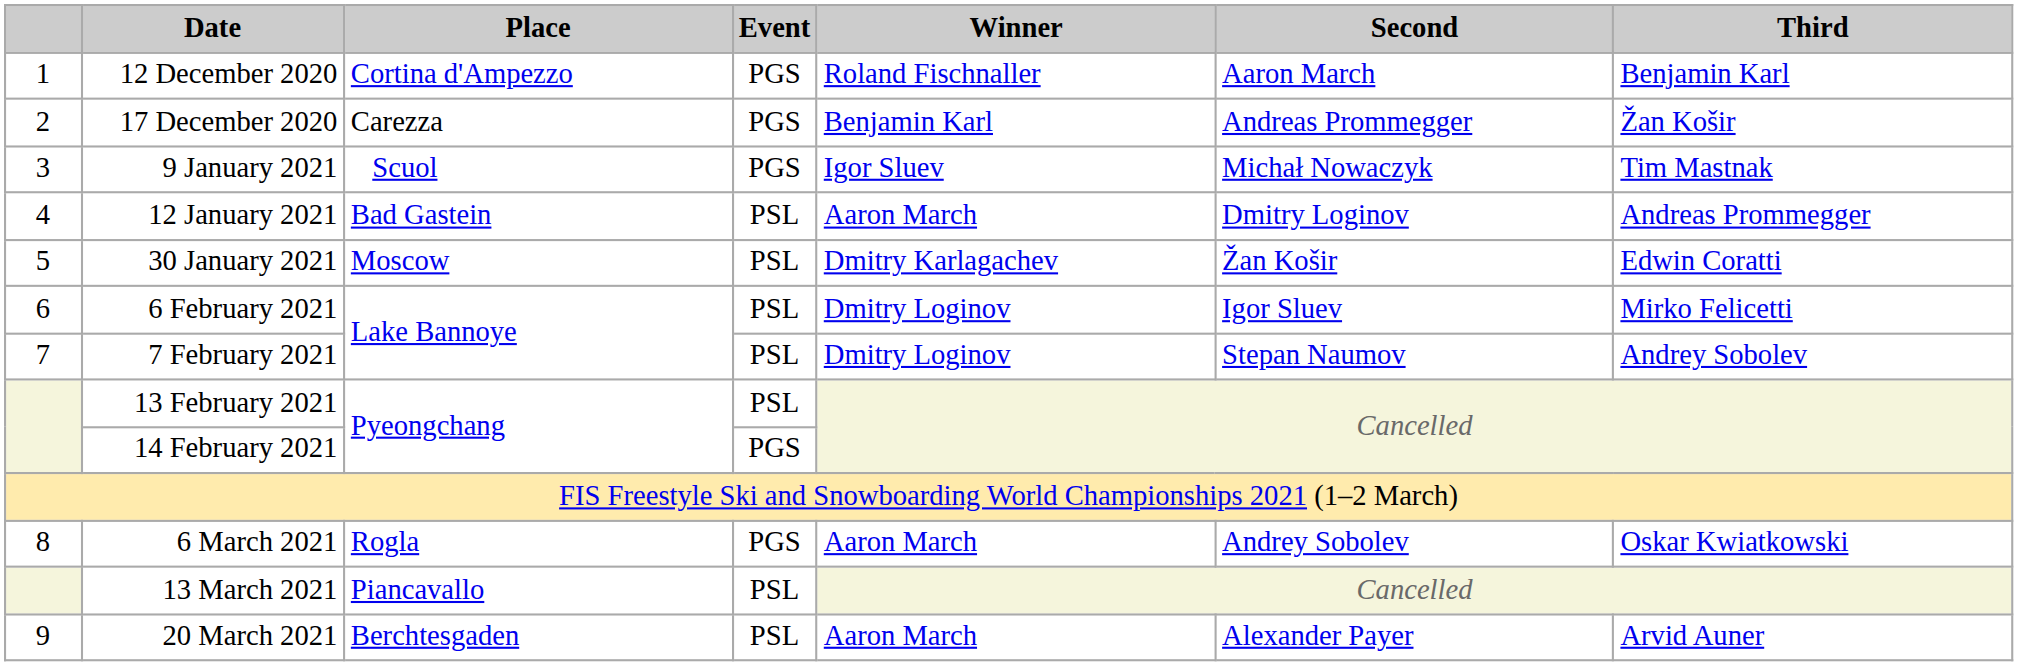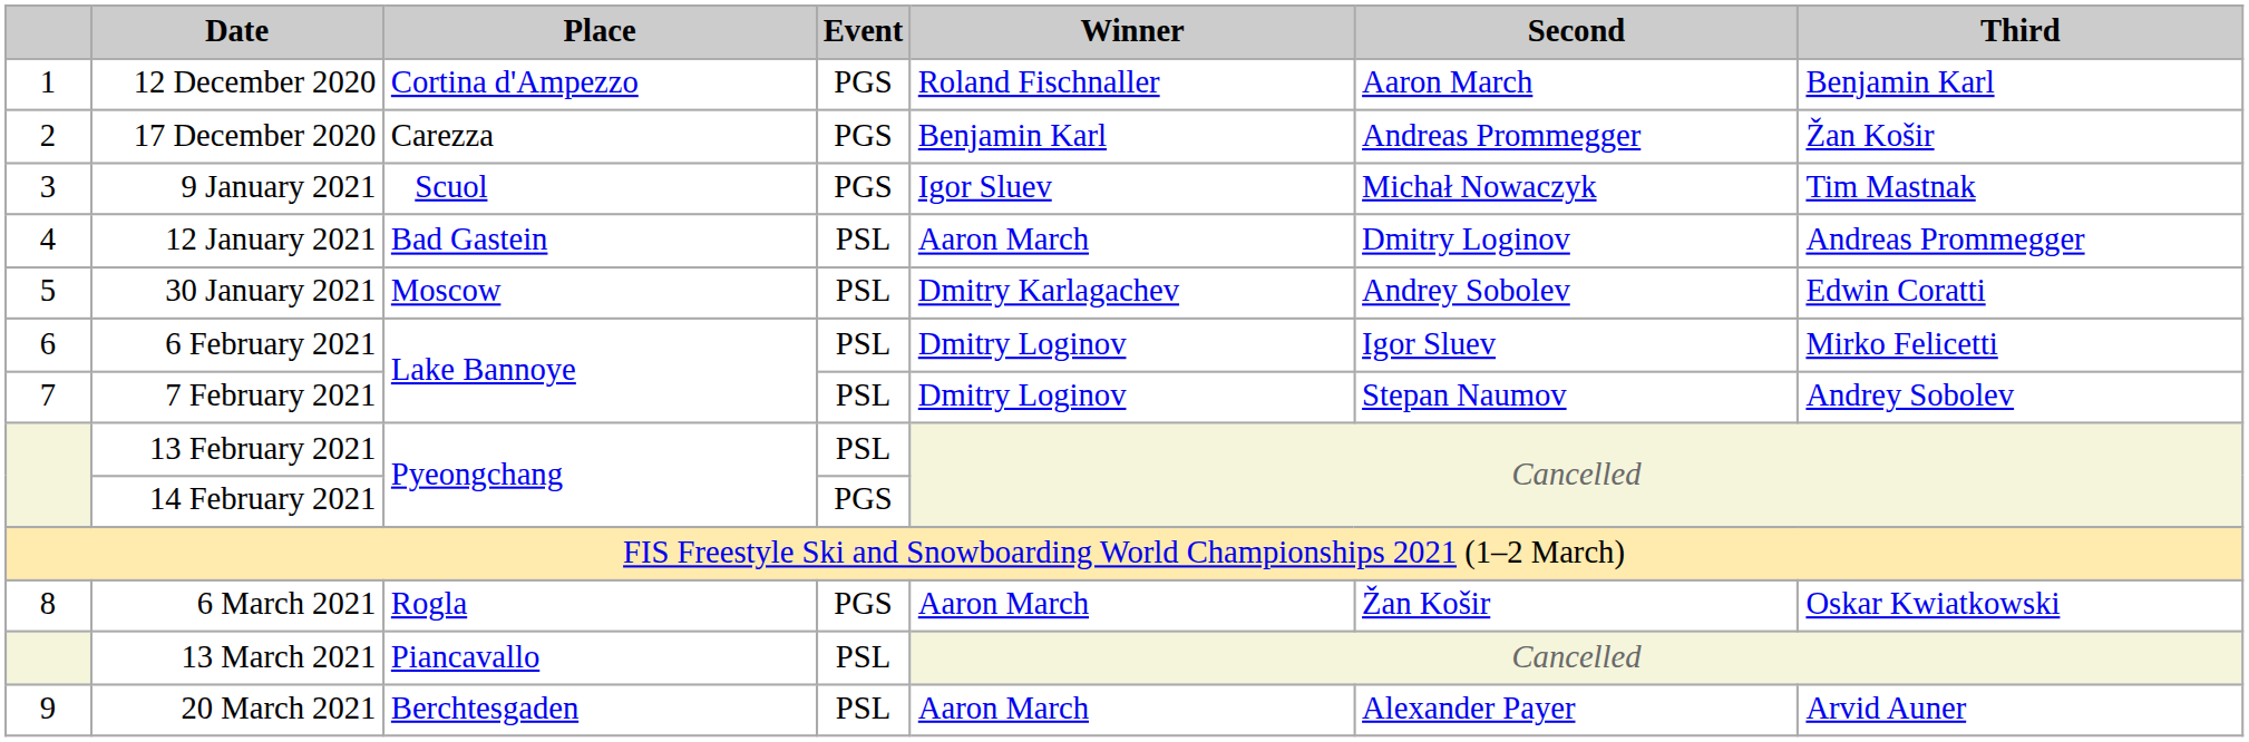 <table class="wikitable plainrowheaders" style="background:#fff; font-size:86%; line-height:16px; border:grey solid 1px; border-collapse:collapse;">
 <tr>
 <th scope="col" style="background:#ccc; width:30px;"></th>
 <th scope="col" style="background:#ccc; width:120px;">Date</th>
 <th scope="col" style="background:#ccc; width:180px;">Place</th>
 <th scope="col" style="background:#ccc; width:30px;">Event</th>
 <th scope="col" style="background:#ccc; width:185px;">Winner</th>
 <th scope="col" style="background:#ccc; width:185px;">Second</th>
 <th scope="col" style="background:#ccc; width:185px;">Third</th>
 </tr>
 <tr>
 <td align="center">1</td>
 <td align="right">12 December 2020</td>
 <td> <a href='#'>Cortina d'Ampezzo</a></td>
 <td align="center">PGS</td>
 <td> <a href='#'>Roland Fischnaller</a></td>
 <td> <a href='#'>Aaron March</a></td>
 <td> <a href='#'>Benjamin Karl</a></td>
 </tr>
 <tr>
 <td align="center">2</td>
 <td align="right">17 December 2020</td>
 <td> Carezza</td>
 <td align="center">PGS</td>
 <td> <a href='#'>Benjamin Karl</a></td>
 <td> <a href='#'>Andreas Prommegger</a></td>
 <td> <a href='#'>Žan Košir</a></td>
 </tr>
 <tr>
 <td align="center">3</td>
 <td align="right">9 January 2021</td>
 <td>   <a href='#'>Scuol</a></td>
 <td align="center">PGS</td>
 <td> <a href='#'>Igor Sluev</a></td>
 <td> <a href='#'>Michał Nowaczyk</a></td>
 <td> <a href='#'>Tim Mastnak</a></td>
 </tr>
 <tr>
 <td align="center">4</td>
 <td align="right">12 January 2021</td>
 <td> <a href='#'>Bad Gastein</a></td>
 <td align="center">PSL</td>
 <td> <a href='#'>Aaron March</a></td>
 <td> <a href='#'>Dmitry Loginov</a></td>
 <td> <a href='#'>Andreas Prommegger</a></td>
 </tr>
 <tr>
 <td align="center">5</td>
 <td align="right">30 January 2021</td>
 <td> <a href='#'>Moscow</a></td>
 <td align="center">PSL</td>
 <td> <a href='#'>Dmitry Karlagachev</a></td>
-<td> <a href='#'>Žan Košir</a></td>
+<td> <a href='#'>Andrey Sobolev</a></td>
 <td> <a href='#'>Edwin Coratti</a></td>
 </tr>
 <tr>
 <td align="center">6</td>
 <td align="right">6 February 2021</td>
 <td rowspan="2"> <a href='#'>Lake Bannoye</a></td>
 <td align="center">PSL</td>
 <td> <a href='#'>Dmitry Loginov</a></td>
 <td> <a href='#'>Igor Sluev</a></td>
 <td> <a href='#'>Mirko Felicetti</a></td>
 </tr>
 <tr>
 <td align="center">7</td>
 <td align="right">7 February 2021</td>
 <td align="center">PSL</td>
 <td> <a href='#'>Dmitry Loginov</a></td>
 <td> <a href='#'>Stepan Naumov</a></td>
 <td> <a href='#'>Andrey Sobolev</a></td>
 </tr>
 <tr>
 <td rowspan="2" bgcolor="F5F5DC"></td>
 <td align="right">13 February 2021</td>
 <td rowspan="2"> <a href='#'>Pyeongchang</a></td>
 <td align="center">PSL</td>
 <td rowspan="2" colspan=5 align=center bgcolor="F5F5DC" style=color:#696969><em>Cancelled</em></td>
 </tr>
 <tr>
 <td align="right">14 February 2021</td>
 <td align="center">PGS</td>
 </tr>
 <tr style="background:#FFEBAD">
 <td colspan="7" align="center"><a href='#'>FIS Freestyle Ski and Snowboarding World Championships 2021</a>  (1–2 March)</td>
 </tr>
 <tr>
 <td align="center">8</td>
 <td align="right">6 March 2021</td>
 <td> <a href='#'>Rogla</a></td>
 <td align="center">PGS</td>
 <td> <a href='#'>Aaron March</a></td>
-<td> <a href='#'>Andrey Sobolev</a></td>
+<td> <a href='#'>Žan Košir</a></td>
 <td> <a href='#'>Oskar Kwiatkowski</a></td>
 </tr>
 <tr>
 <td bgcolor="F5F5DC"></td>
 <td align="right">13 March 2021</td>
 <td> <a href='#'>Piancavallo</a></td>
 <td align="center">PSL</td>
 <td colspan=5 align=center bgcolor="F5F5DC" style=color:#696969><em>Cancelled</em></td>
 </tr>
 <tr>
 <td align="center">9</td>
 <td align="right">20 March 2021</td>
 <td> <a href='#'>Berchtesgaden</a></td>
 <td align="center">PSL</td>
 <td> <a href='#'>Aaron March</a></td>
 <td> <a href='#'>Alexander Payer</a></td>
 <td> <a href='#'>Arvid Auner</a></td>
 </tr>
 </table>
